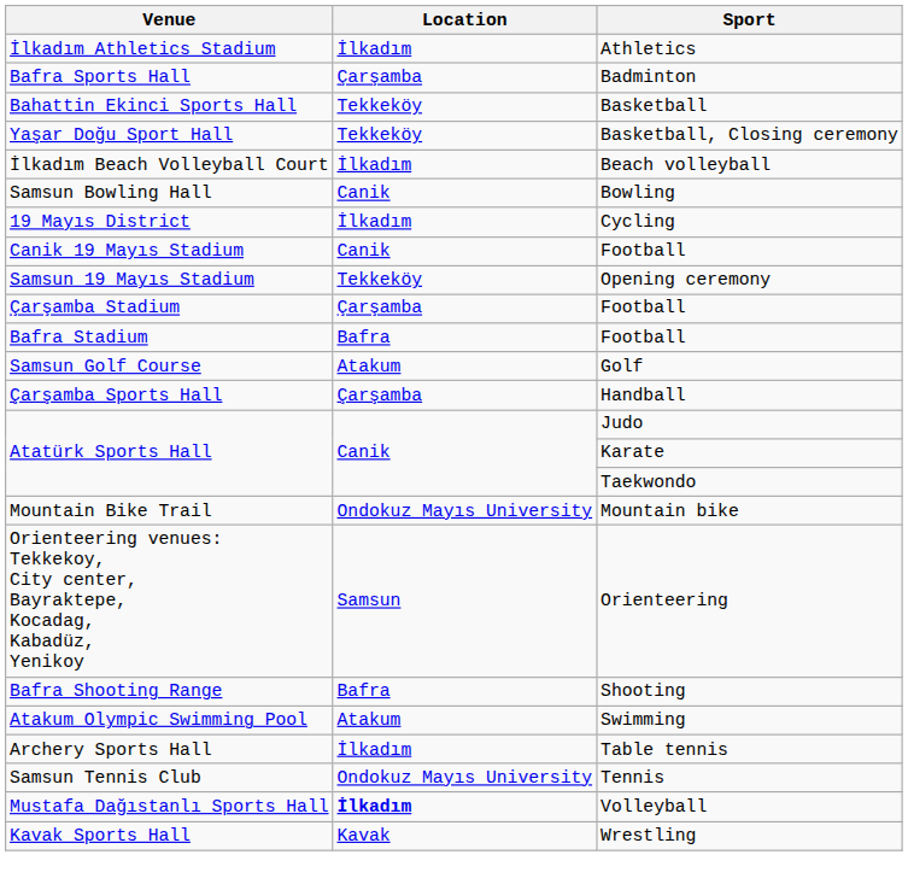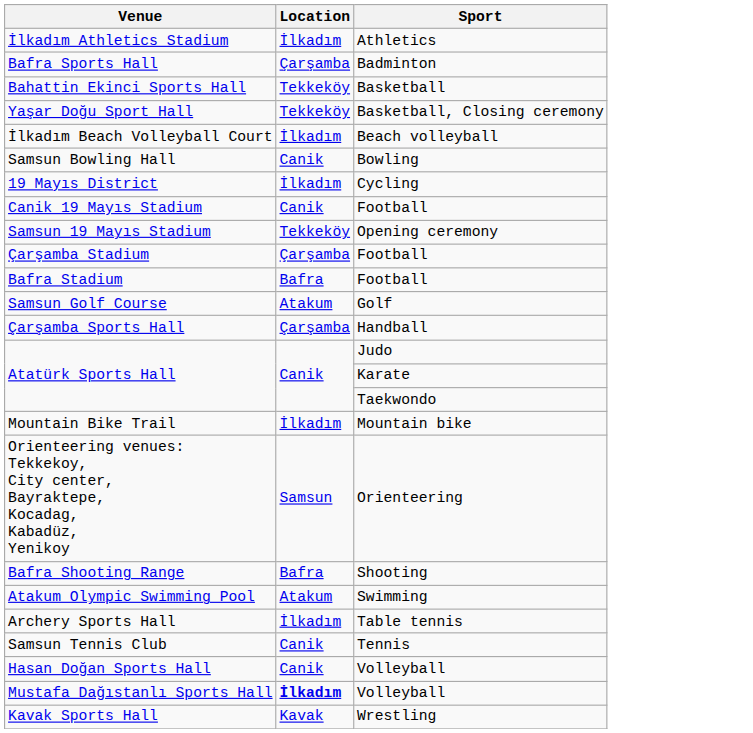 <table class="wikitable sortable">
 <tr>
 <th>Venue</th>
 <th>Location</th>
 <th>Sport</th>
 </tr>
 <tr>
 <td><a href='#'>İlkadım Athletics Stadium</a></td>
 <td><a href='#'>İlkadım</a></td>
 <td>Athletics</td>
 </tr>
 <tr>
 <td><a href='#'>Bafra Sports Hall</a></td>
 <td><a href='#'>Çarşamba</a></td>
 <td>Badminton</td>
 </tr>
 <tr>
 <td><a href='#'>Bahattin Ekinci Sports Hall</a></td>
 <td><a href='#'>Tekkeköy</a></td>
 <td>Basketball</td>
 </tr>
 <tr>
 <td><a href='#'>Yaşar Doğu Sport Hall</a></td>
 <td><a href='#'>Tekkeköy</a></td>
 <td>Basketball, Closing ceremony</td>
 </tr>
 <tr>
 <td>İlkadım Beach Volleyball Court</td>
 <td><a href='#'>İlkadım</a></td>
 <td>Beach volleyball</td>
 </tr>
 <tr>
 <td>Samsun Bowling Hall</td>
 <td><a href='#'>Canik</a></td>
 <td>Bowling</td>
 </tr>
 <tr>
 <td><a href='#'>19 Mayıs District</a></td>
 <td><a href='#'>İlkadım</a></td>
 <td>Cycling</td>
 </tr>
 <tr>
 <td><a href='#'>Canik 19 Mayıs Stadium</a></td>
 <td><a href='#'>Canik</a></td>
 <td>Football</td>
 </tr>
 <tr>
 <td><a href='#'>Samsun 19 Mayıs Stadium</a></td>
 <td><a href='#'>Tekkeköy</a></td>
 <td>Opening ceremony</td>
 </tr>
 <tr>
 <td><a href='#'>Çarşamba Stadium</a></td>
 <td><a href='#'>Çarşamba</a></td>
 <td>Football</td>
 </tr>
 <tr>
 <td><a href='#'>Bafra Stadium</a></td>
 <td><a href='#'>Bafra</a></td>
 <td>Football</td>
 </tr>
 <tr>
 <td><a href='#'>Samsun Golf Course</a></td>
 <td><a href='#'>Atakum</a></td>
 <td>Golf</td>
 </tr>
 <tr>
 <td><a href='#'>Çarşamba Sports Hall</a></td>
 <td><a href='#'>Çarşamba</a></td>
 <td>Handball</td>
 </tr>
 <tr>
 <td rowspan=3><a href='#'>Atatürk Sports Hall</a></td>
 <td rowspan=3><a href='#'>Canik</a></td>
 <td>Judo</td>
 </tr>
 <tr>
 <td>Karate</td>
 </tr>
 <tr>
 <td>Taekwondo</td>
 </tr>
 <tr>
 <td>Mountain Bike Trail</td>
-<td><a href='#'>Ondokuz Mayıs University</a></td>
+<td><a href='#'>İlkadım</a></td>
 <td>Mountain bike</td>
 </tr>
 <tr>
 <td>Orienteering venues:<br>Tekkekoy,<br>City center,<br>Bayraktepe,<br>Kocadag,<br>Kabadüz,<br>Yenikoy</td>
 <td><a href='#'>Samsun</a></td>
 <td>Orienteering</td>
 </tr>
 <tr>
 <td><a href='#'>Bafra Shooting Range</a></td>
 <td><a href='#'>Bafra</a></td>
 <td>Shooting</td>
 </tr>
 <tr>
 <td><a href='#'>Atakum Olympic Swimming Pool</a></td>
 <td><a href='#'>Atakum</a></td>
 <td>Swimming</td>
 </tr>
 <tr>
 <td>Archery Sports Hall</td>
 <td><a href='#'>İlkadım</a></td>
 <td>Table tennis</td>
 </tr>
 <tr>
 <td>Samsun Tennis Club</td>
-<td><a href='#'>Ondokuz Mayıs University</a></td>
+<td><a href='#'>Canik</a></td>
 <td>Tennis</td>
+</tr>
+<tr>
+<td><a href='#'>Hasan Doğan Sports Hall</a></td>
+<td><a href='#'>Canik</a></td>
+<td>Volleyball</td>
 </tr>
 <tr>
 <td><a href='#'>Mustafa Dağıstanlı Sports Hall</a></td>
 <td><strong><a href='#'>İlkadım</a></strong></td>
 <td>Volleyball</td>
 </tr>
 <tr>
 <td><a href='#'>Kavak Sports Hall</a></td>
 <td><a href='#'>Kavak</a></td>
 <td>Wrestling</td>
 </tr>
 </table>
